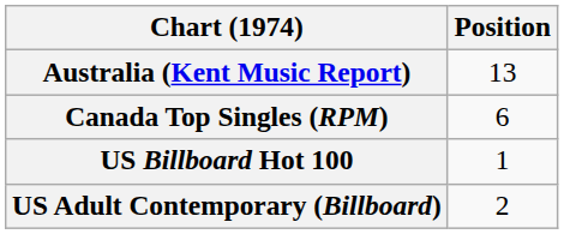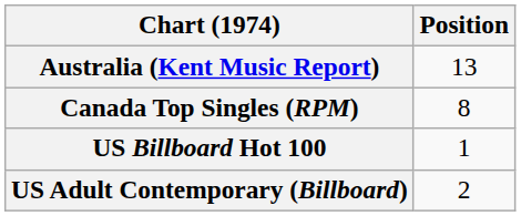 <table class="wikitable sortable plainrowheaders" style="text-align:center">
 <tr>
 <th>Chart (1974)</th>
 <th>Position</th>
 </tr>
 <tr>
 <th scope="row">Australia (<a href='#'>Kent Music Report</a>)</th>
 <td>13</td>
 </tr>
 <tr>
 <th scope="row">Canada Top Singles (<em>RPM</em>)</th>
-<td>6</td>
+<td>8</td>
 </tr>
 <tr>
 <th scope="row">US <em>Billboard</em> Hot 100</th>
 <td>1</td>
 </tr>
 <tr>
 <th scope="row">US Adult Contemporary (<em>Billboard</em>)</th>
 <td>2</td>
 </tr>
 </table>
